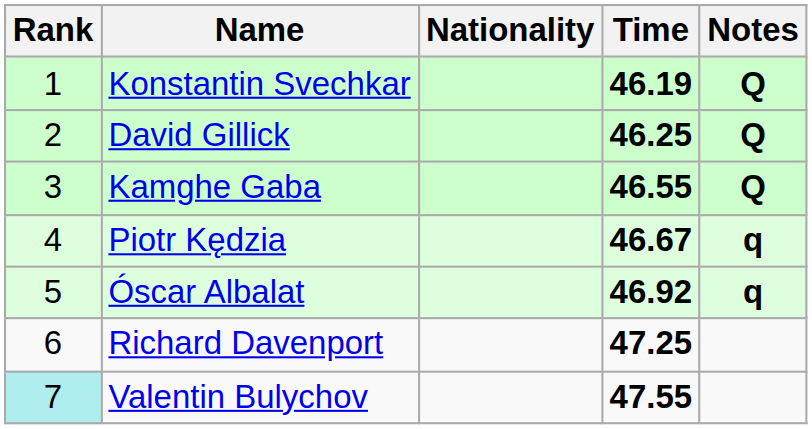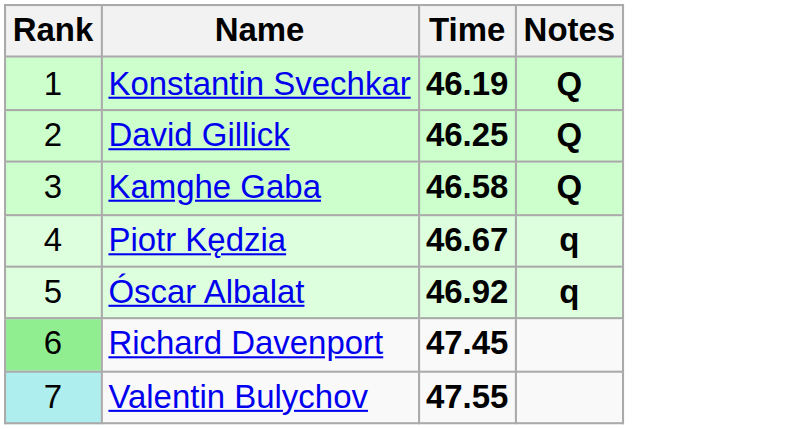 <table class="wikitable sortable" style="text-align:center">
 <tr>
 <th>Rank</th>
 <th>Name</th>
-<th>Nationality</th>
 <th>Time</th>
 <th>Notes</th>
 </tr>
 <tr bgcolor=ccffcc>
 <td>1</td>
 <td align=left><a href='#'>Konstantin Svechkar</a></td>
-<td align=left></td>
 <td><strong>46.19</strong></td>
 <td><strong>Q</strong></td>
 </tr>
 <tr bgcolor=ccffcc>
 <td>2</td>
 <td align=left><a href='#'>David Gillick</a></td>
-<td align=left></td>
 <td><strong>46.25</strong></td>
 <td><strong>Q</strong></td>
 </tr>
 <tr bgcolor=ccffcc>
 <td>3</td>
 <td align=left><a href='#'>Kamghe Gaba</a></td>
-<td align=left></td>
-<td><strong>46.55</strong></td>
+<td><strong>46.58</strong></td>
 <td><strong>Q</strong></td>
 </tr>
 <tr bgcolor=ddffdd>
 <td>4</td>
 <td align=left><a href='#'>Piotr Kędzia</a></td>
-<td align=left></td>
 <td><strong>46.67</strong></td>
 <td><strong>q</strong></td>
 </tr>
 <tr bgcolor=ddffdd>
 <td>5</td>
 <td align=left><a href='#'>Óscar Albalat</a></td>
-<td align=left></td>
 <td><strong>46.92</strong></td>
 <td><strong>q</strong></td>
 </tr>
 <tr>
-<td>6</td>
+<td style="background: lightgreen;">6</td>
 <td align=left><a href='#'>Richard Davenport</a></td>
-<td align=left></td>
-<td><strong>47.25</strong></td>
+<td><strong>47.45</strong></td>
 <td></td>
 </tr>
 <tr>
 <td style="background: paleturquoise;">7</td>
 <td align=left><a href='#'>Valentin Bulychov</a></td>
-<td align=left></td>
 <td><strong>47.55</strong></td>
 <td></td>
 </tr>
 </table>
